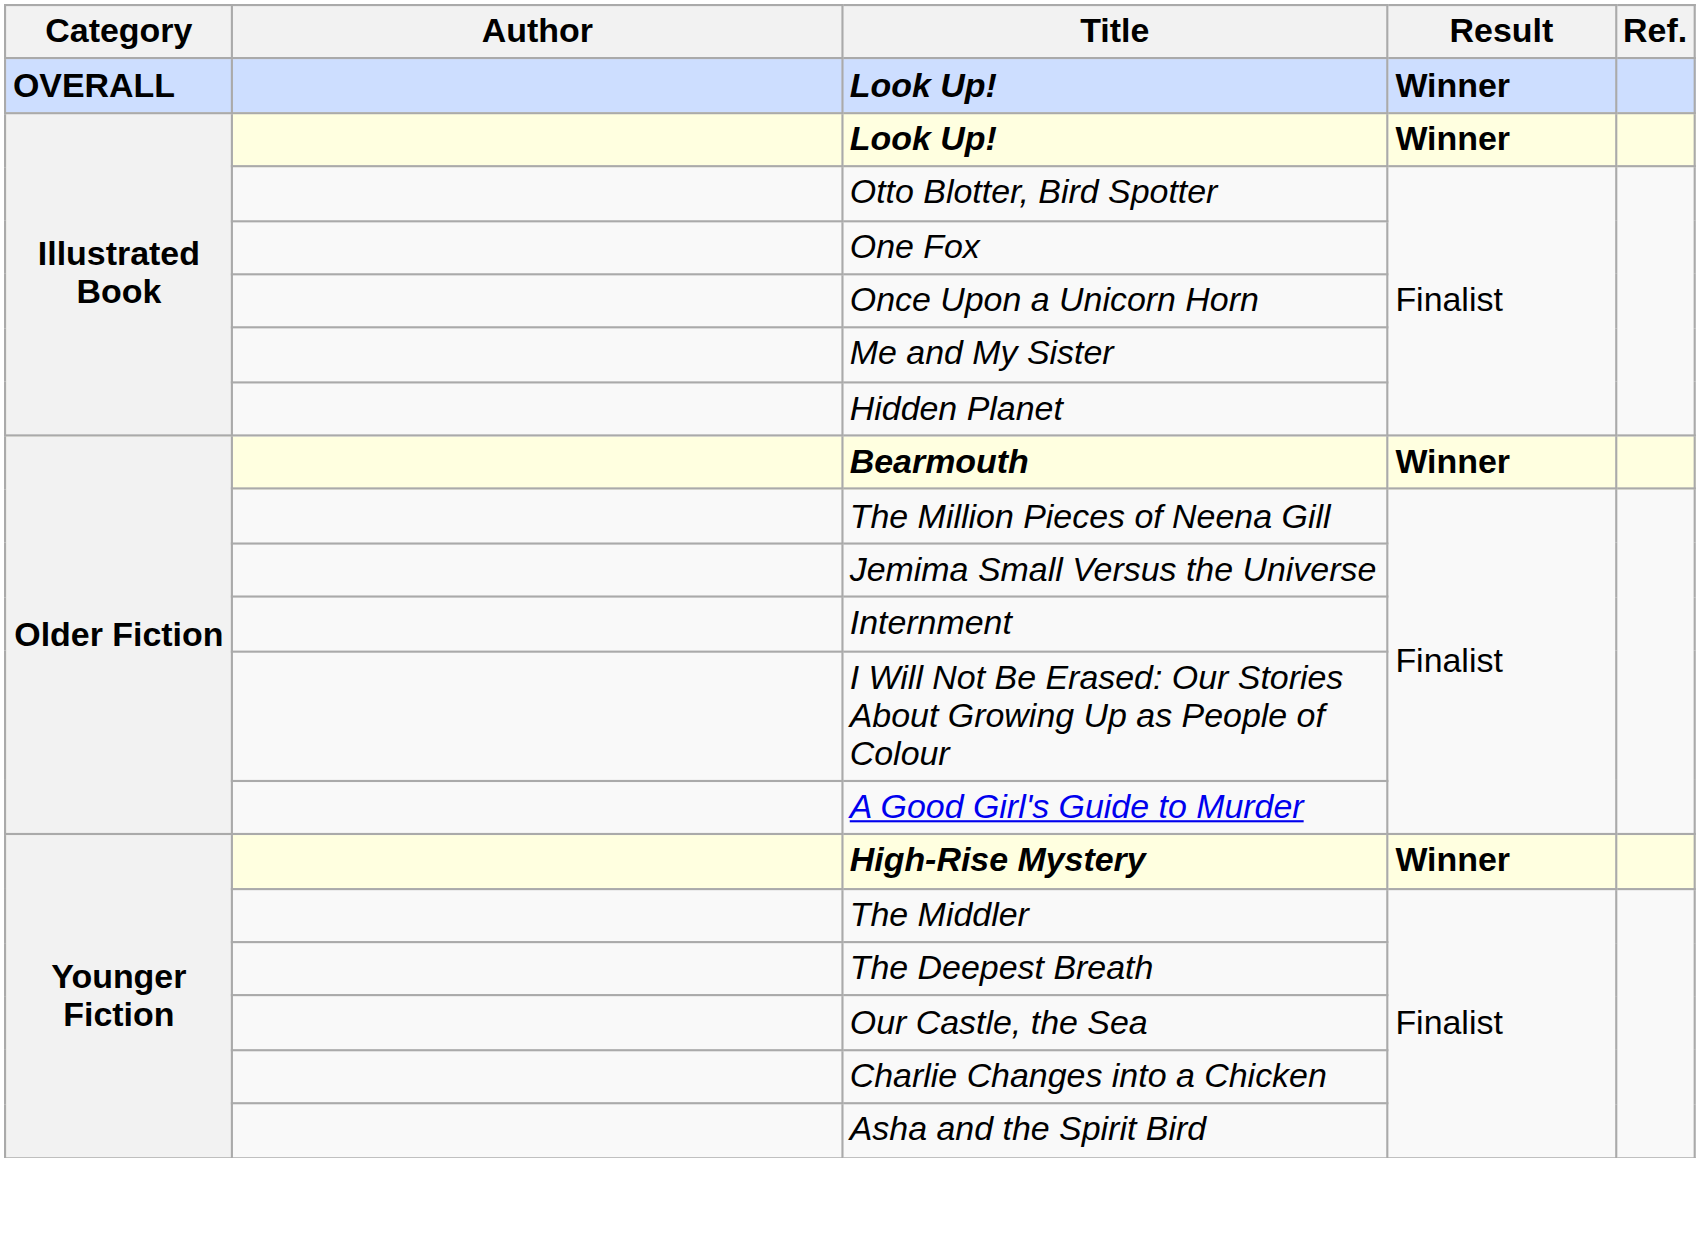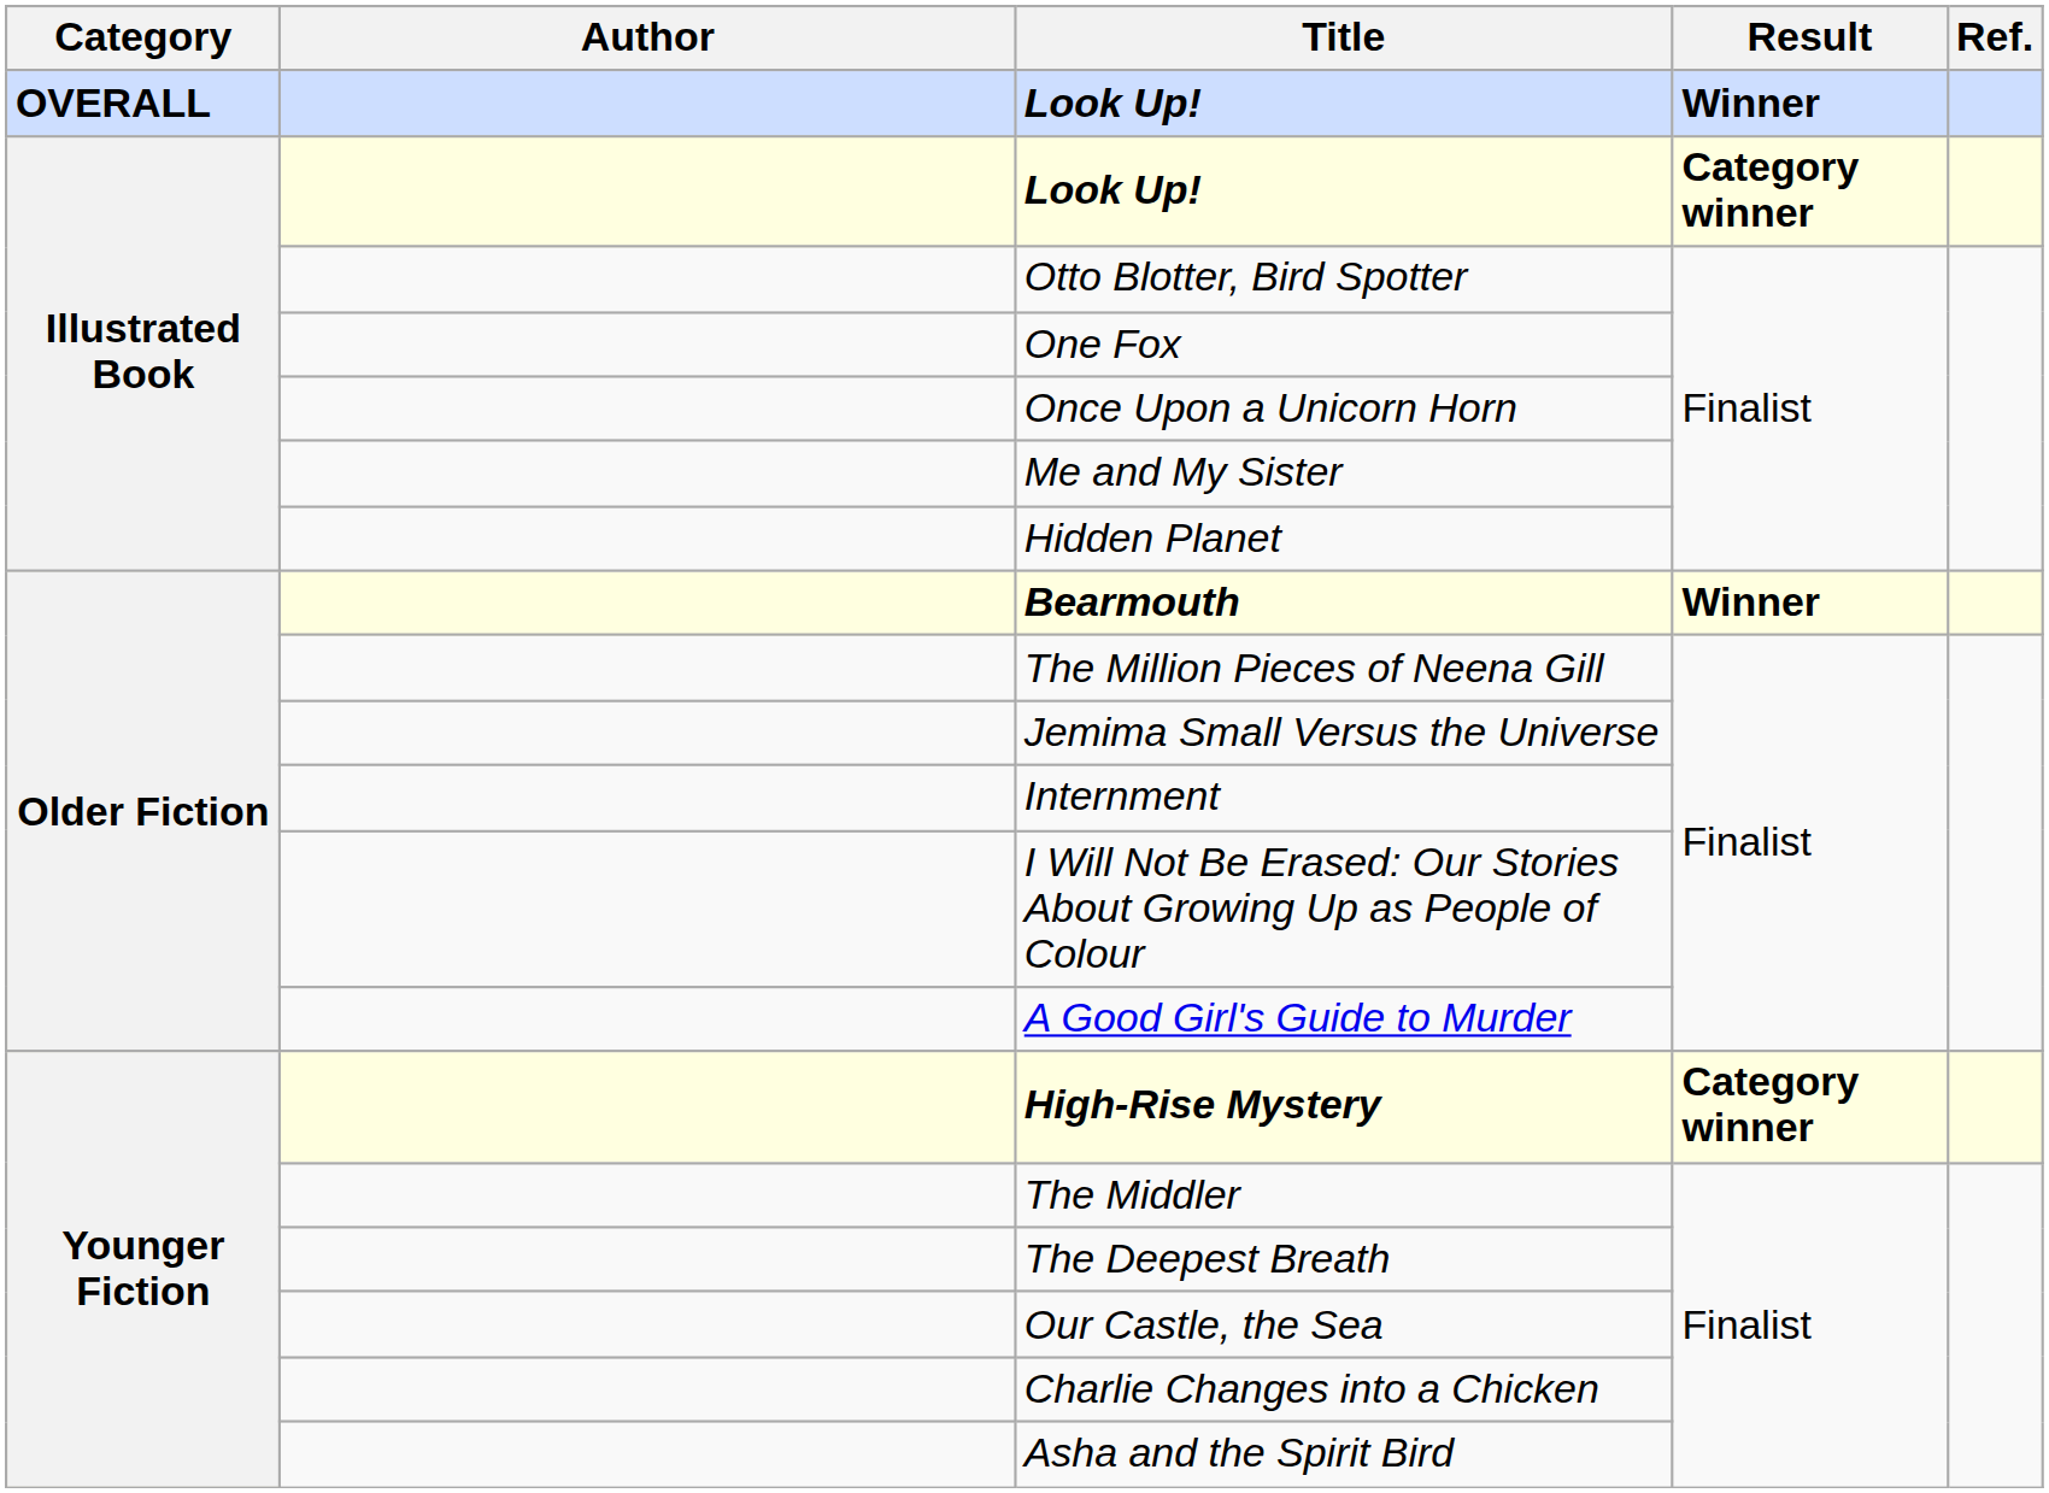 <table class="wikitable sortable">
 <tr>
 <th style="width:100px">Category</th>
 <th style="width:280px">Author</th>
 <th style="width:250px">Title</th>
 <th style="width:100px">Result</th>
 <th style="width:20px">Ref.</th>
 </tr>
 <tr style="background:#cddeff">
 <td><strong>OVERALL</strong></td>
 <td><strong></strong></td>
 <td><strong><em>Look Up!</em></strong></td>
 <td><strong>Winner</strong></td>
 <td></td>
 </tr>
 <tr style="background:lightyellow;">
 <th rowspan="6">Illustrated Book</th>
 <td><strong></strong></td>
 <td><strong><em>Look Up!</em></strong></td>
-<td><strong>Winner</strong></td>
+<td><strong>Category winner</strong></td>
 <td></td>
 </tr>
 <tr>
 <td></td>
 <td><em>Otto Blotter, Bird Spotter</em></td>
 <td rowspan="5">Finalist</td>
 <td rowspan="5"></td>
 </tr>
 <tr>
 <td></td>
 <td><em>One Fox</em></td>
 </tr>
 <tr>
 <td></td>
 <td><em>Once Upon a Unicorn Horn</em></td>
 </tr>
 <tr>
 <td></td>
 <td><em>Me and My Sister</em></td>
 </tr>
 <tr>
 <td></td>
 <td><em>Hidden Planet</em></td>
 </tr>
 <tr style="background:lightyellow;">
 <th rowspan="6">Older Fiction</th>
 <td><strong></strong></td>
 <td><strong><em>Bearmouth</em></strong></td>
 <td><strong>Winner</strong></td>
 <td></td>
 </tr>
 <tr>
 <td></td>
 <td><em>The Million Pieces of Neena Gill</em></td>
 <td rowspan="5">Finalist</td>
 <td rowspan="5"></td>
 </tr>
 <tr>
 <td></td>
 <td><em>Jemima Small Versus the Universe</em></td>
 </tr>
 <tr>
 <td></td>
 <td><em>Internment</em></td>
 </tr>
 <tr>
 <td></td>
 <td><em>I Will Not Be Erased: Our Stories About Growing Up as People of Colour</em></td>
 </tr>
 <tr>
 <td></td>
 <td><em><a href='#'>A Good Girl's Guide to Murder</a></em></td>
 </tr>
 <tr style="background:lightyellow;">
 <th rowspan="6">Younger Fiction</th>
 <td><strong></strong></td>
 <td><strong><em>High-Rise Mystery</em></strong></td>
-<td><strong>Winner</strong></td>
+<td><strong>Category winner</strong></td>
 <td></td>
 </tr>
 <tr>
 <td></td>
 <td><em>The Middler</em></td>
 <td rowspan="5">Finalist</td>
 <td rowspan="5"></td>
 </tr>
 <tr>
 <td></td>
 <td><em>The Deepest Breath</em></td>
 </tr>
 <tr>
 <td></td>
 <td><em>Our Castle, the Sea</em></td>
 </tr>
 <tr>
 <td></td>
 <td><em>Charlie Changes into a Chicken</em></td>
 </tr>
 <tr>
 <td></td>
 <td><em>Asha and the Spirit Bird</em></td>
 </tr>
 </table>
